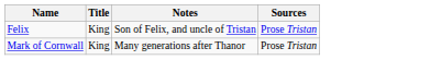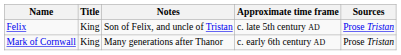 <table class="wikitable">
 <tr>
 <th>Name</th>
 <th>Title</th>
 <th>Notes</th>
+<th>Approximate time frame</th>
 <th>Sources</th>
 </tr>
 <tr>
 <td><a href='#'>Felix</a></td>
 <td>King</td>
 <td>Son of Felix, and uncle of <a href='#'>Tristan</a></td>
+<td>c. late 5th century <small>AD</small></td>
 <td><a href='#'>Prose <em>Tristan</em></a></td>
 </tr>
 <tr>
 <td><a href='#'>Mark of Cornwall</a></td>
 <td>King</td>
 <td>Many generations after Thanor</td>
+<td>c. early 6th century <small>AD</small></td>
 <td>Prose <em>Tristan</em></td>
 </tr>
 </table>
